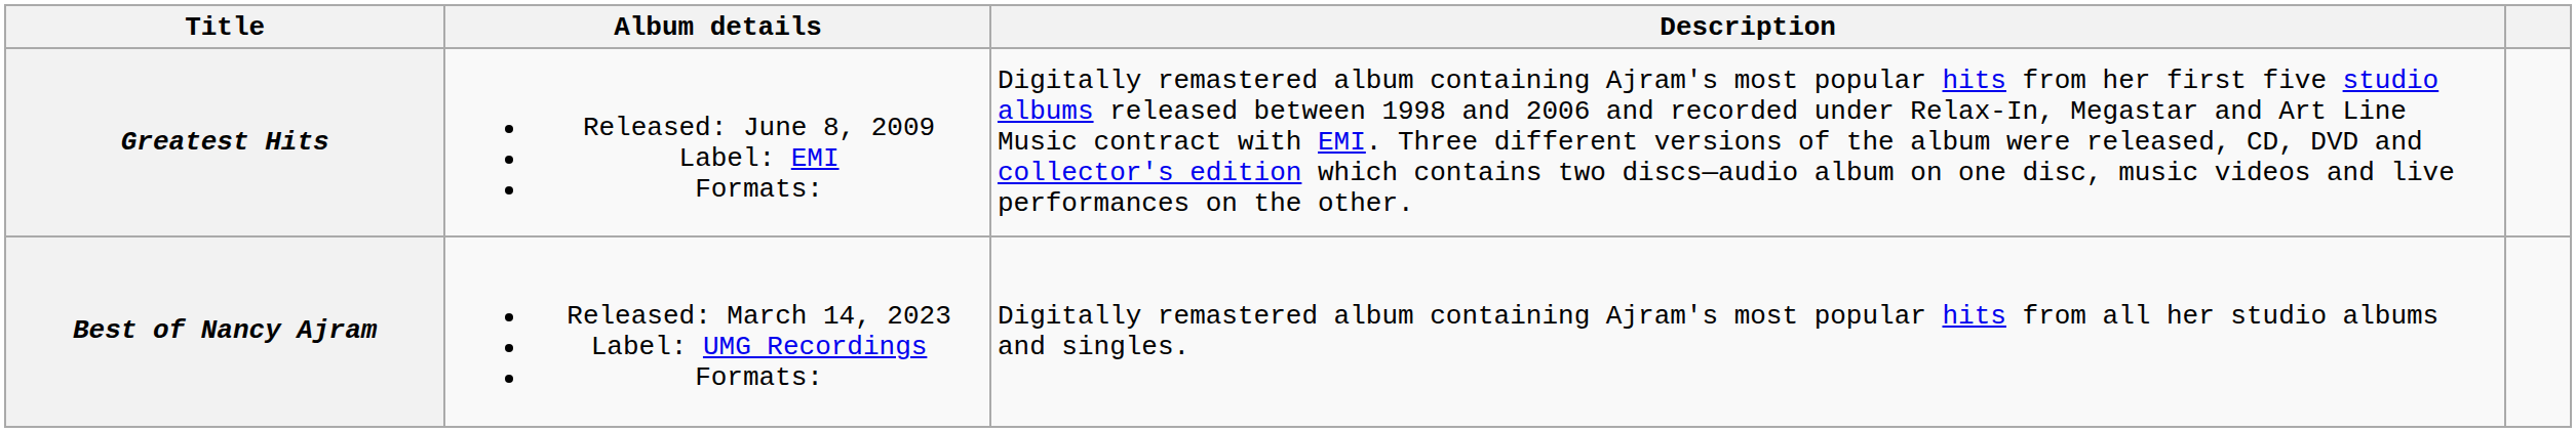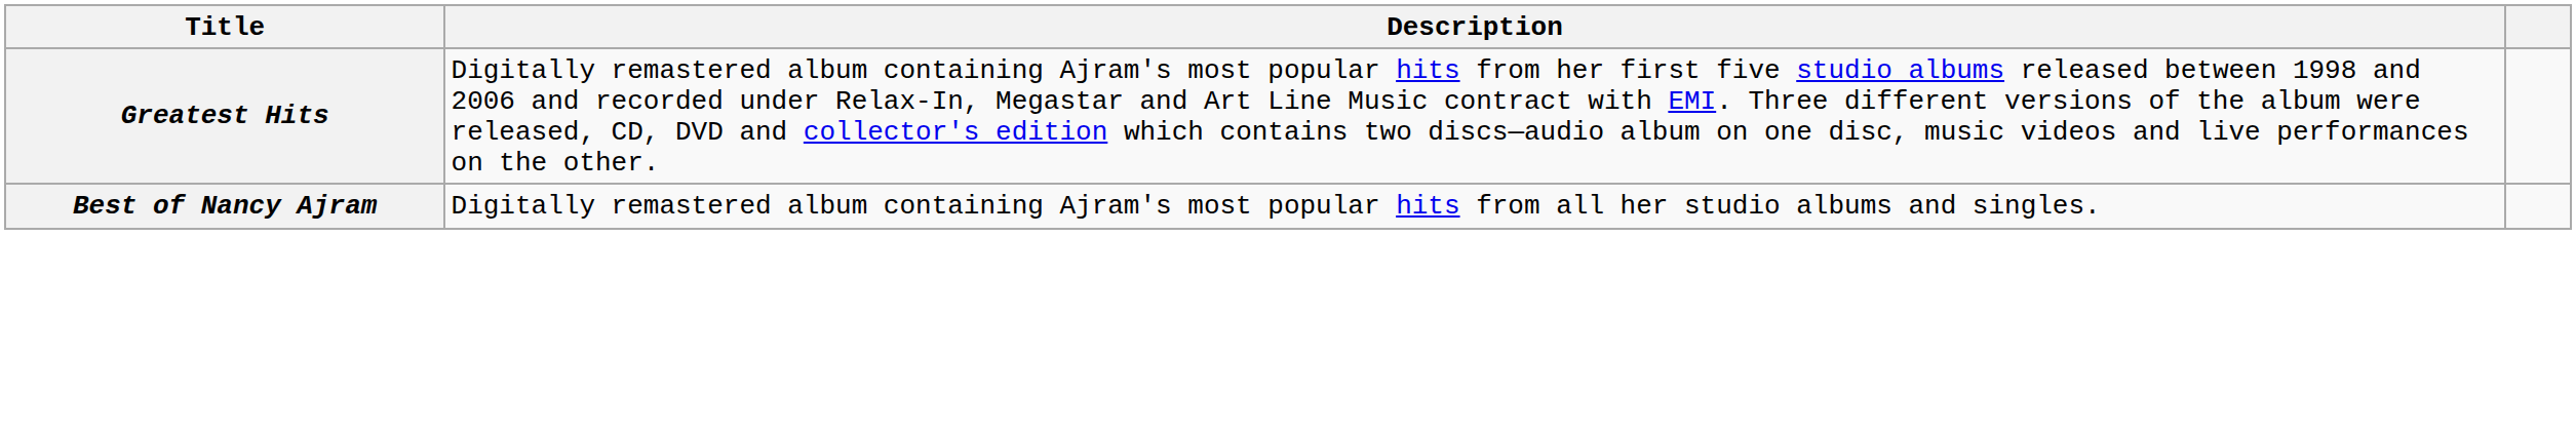 <table class="wikitable plainrowheaders" style="text-align:center;">
 <tr>
 <th scope="col" style="width:16em;">Title</th>
-<th scope="col" style="width:20em;">Album details</th>
 <th scope="col">Description</th>
 <th scope="col" style="width: 2em;"></th>
 </tr>
 <tr>
 <th scope="row"><em>Greatest Hits</em></th>
-<td><br><ul><li>Released: June 8, 2009</li><li>Label: <a href='#'>EMI</a></li><li>Formats: </li></ul></td>
 <td style="text-align:left;">Digitally remastered album containing Ajram's most popular <a href='#'>hits</a> from her first five <a href='#'>studio albums</a> released between 1998 and 2006 and recorded under Relax-In, Megastar and Art Line Music contract with <a href='#'>EMI</a>. Three different versions of the album were released, CD, DVD and <a href='#'>collector's edition</a> which contains two discs—audio album on one disc, music videos and live performances on the other.</td>
 <td><br><br><br></td>
 </tr>
 <tr>
 <th scope="row"><em>Best of Nancy Ajram</em></th>
-<td><br><ul><li>Released: March 14, 2023</li><li>Label: <a href='#'>UMG Recordings</a></li><li>Formats: </li></ul></td>
 <td style="text-align:left;">Digitally remastered album containing Ajram's most popular <a href='#'>hits</a> from all her studio albums and singles.</td>
 <td><br></td>
 </tr>
 </table>
